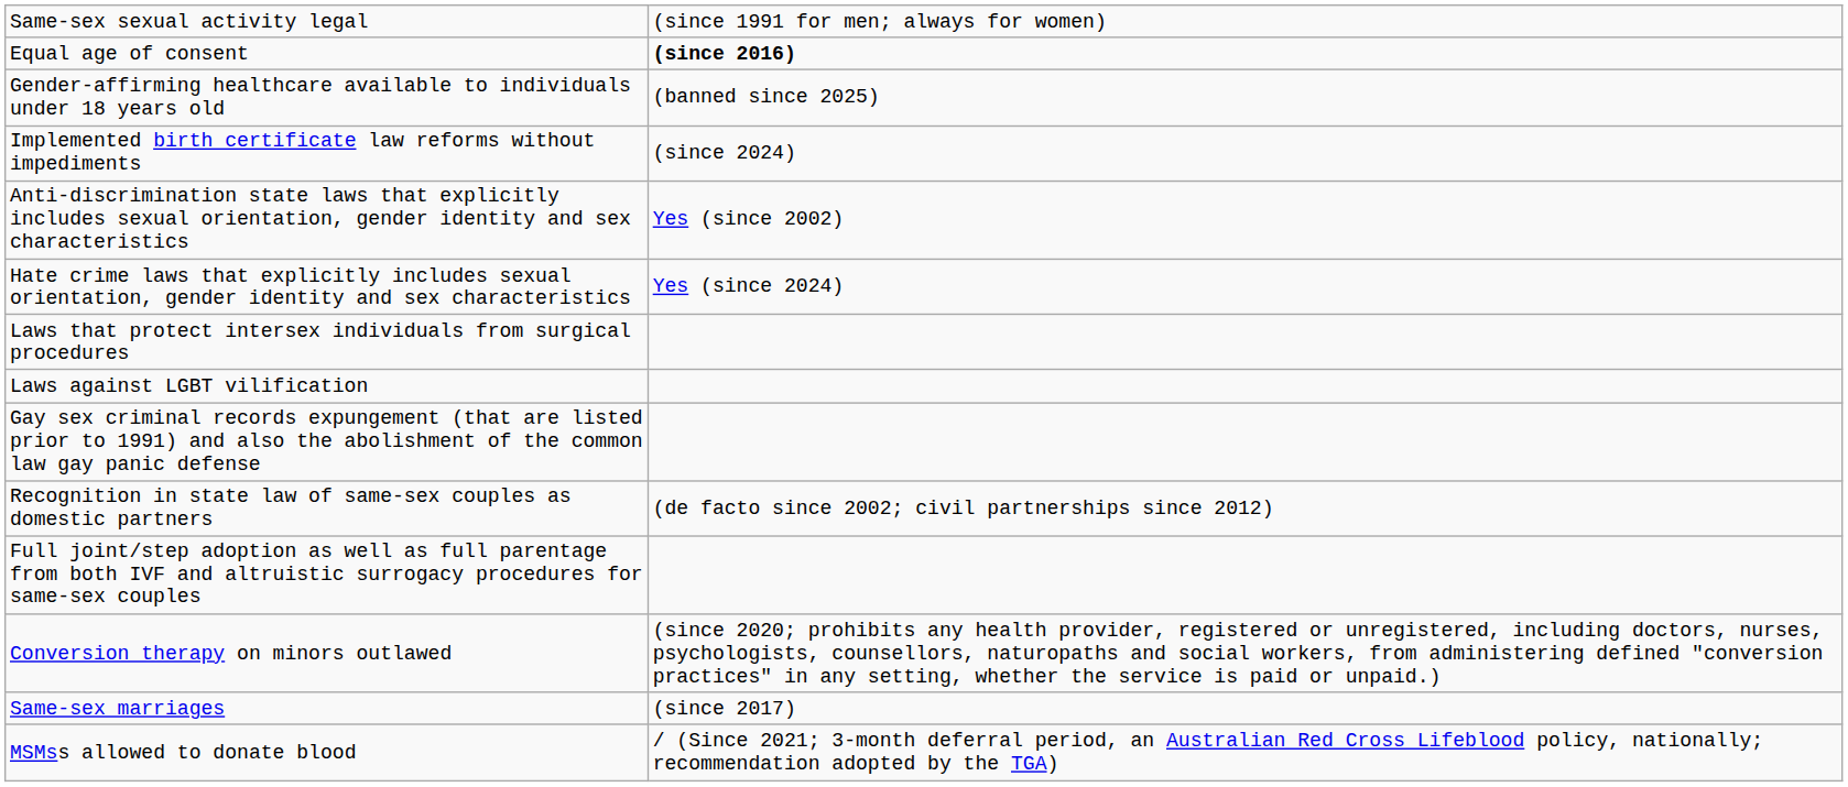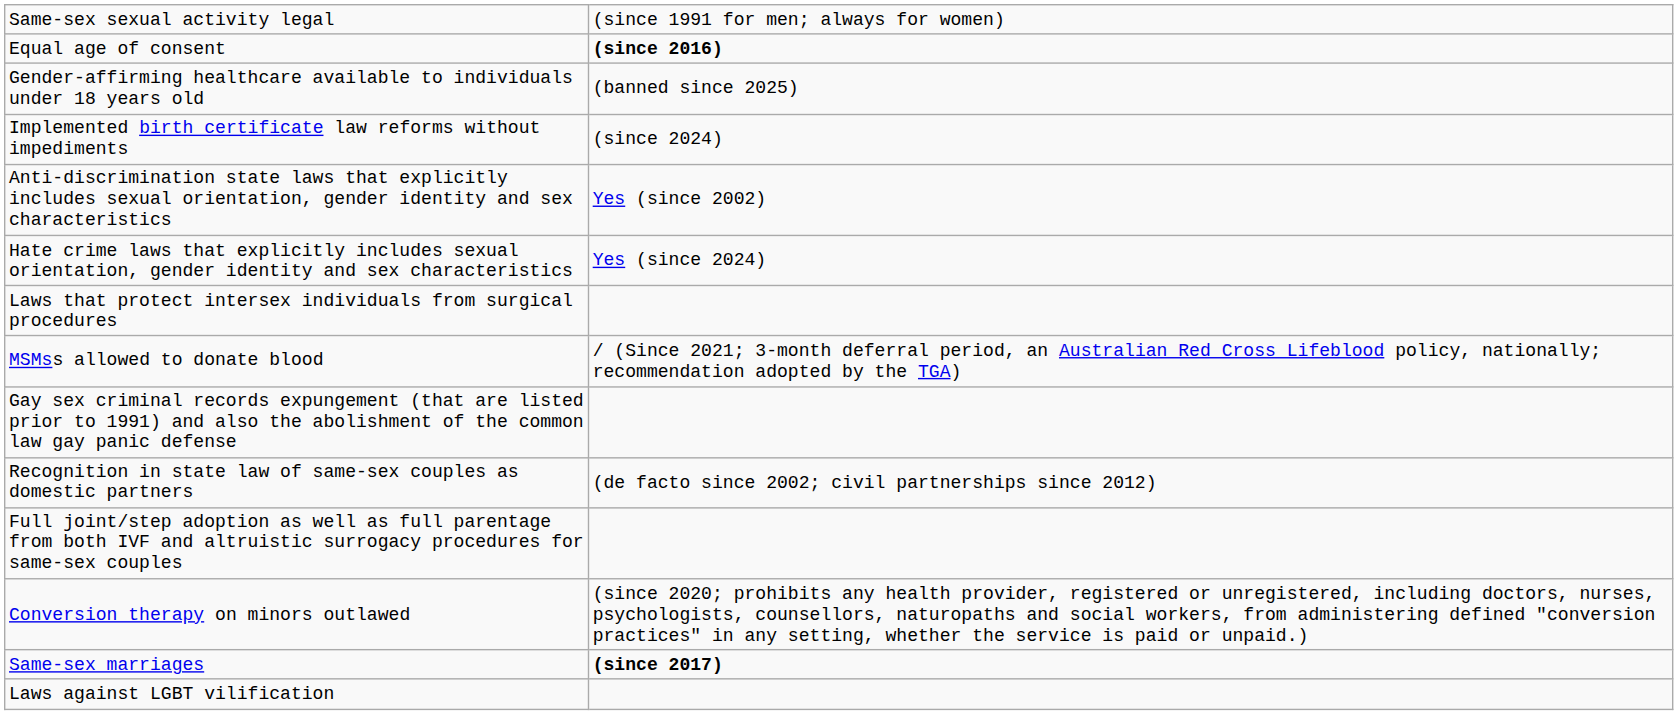 <table class=wikitable style="max-width: 95%;">
 <tr>
 <td style="width: 35%;">Same-sex sexual activity legal</td>
 <td style="width: 65%;"> (since 1991 for men; always for women)</td>
 </tr>
 <tr>
 <td>Equal age of consent</td>
 <td><strong> (since 2016)</strong></td>
 </tr>
 <tr>
 <td>Gender-affirming healthcare available to individuals under 18 years old</td>
 <td> (banned since 2025)</td>
 </tr>
 <tr>
 <td>Implemented <a href='#'>birth certificate</a> law reforms without impediments</td>
 <td> (since 2024)</td>
 </tr>
 <tr>
 <td>Anti-discrimination state laws that explicitly includes sexual orientation, gender identity and sex characteristics</td>
 <td> <a href='#'>Yes</a> (since 2002)</td>
 </tr>
 <tr>
 <td>Hate crime laws that explicitly includes sexual orientation, gender identity and sex characteristics</td>
 <td> <a href='#'>Yes</a> (since 2024)</td>
 </tr>
 <tr>
 <td>Laws that protect intersex individuals from surgical procedures</td>
 <td></td>
 </tr>
 <tr>
-<td>Laws against LGBT vilification</td>
-<td></td>
+<td><a href='#'>MSMs</a>s allowed to donate blood</td>
+<td> /  (Since 2021; 3-month deferral period, an <a href='#'>Australian Red Cross Lifeblood</a> policy, nationally; recommendation adopted by the <a href='#'>TGA</a>)</td>
 </tr>
 <tr>
 <td>Gay sex criminal records expungement (that are listed prior to 1991) and also the abolishment of the common law gay panic defense</td>
 <td></td>
 </tr>
 <tr>
 <td>Recognition in state law of same-sex couples as domestic partners</td>
 <td> (de facto since 2002; civil partnerships since 2012)</td>
 </tr>
 <tr>
 <td>Full joint/step adoption as well as full parentage from both IVF and altruistic surrogacy procedures for same-sex couples</td>
 <td></td>
 </tr>
 <tr>
 <td><a href='#'>Conversion therapy</a> on minors outlawed</td>
 <td> (since 2020; prohibits any health provider, registered or unregistered, including doctors, nurses, psychologists, counsellors, naturopaths and social workers, from administering defined "conversion practices" in any setting, whether the service is paid or unpaid.)</td>
 </tr>
 <tr>
 <td><a href='#'>Same-sex marriages</a></td>
-<td> (since 2017)</td>
+<td><strong> (since 2017)</strong></td>
 </tr>
 <tr>
-<td><a href='#'>MSMs</a>s allowed to donate blood</td>
-<td> /  (Since 2021; 3-month deferral period, an <a href='#'>Australian Red Cross Lifeblood</a> policy, nationally; recommendation adopted by the <a href='#'>TGA</a>)</td>
+<td>Laws against LGBT vilification</td>
+<td></td>
 </tr>
 </table>
